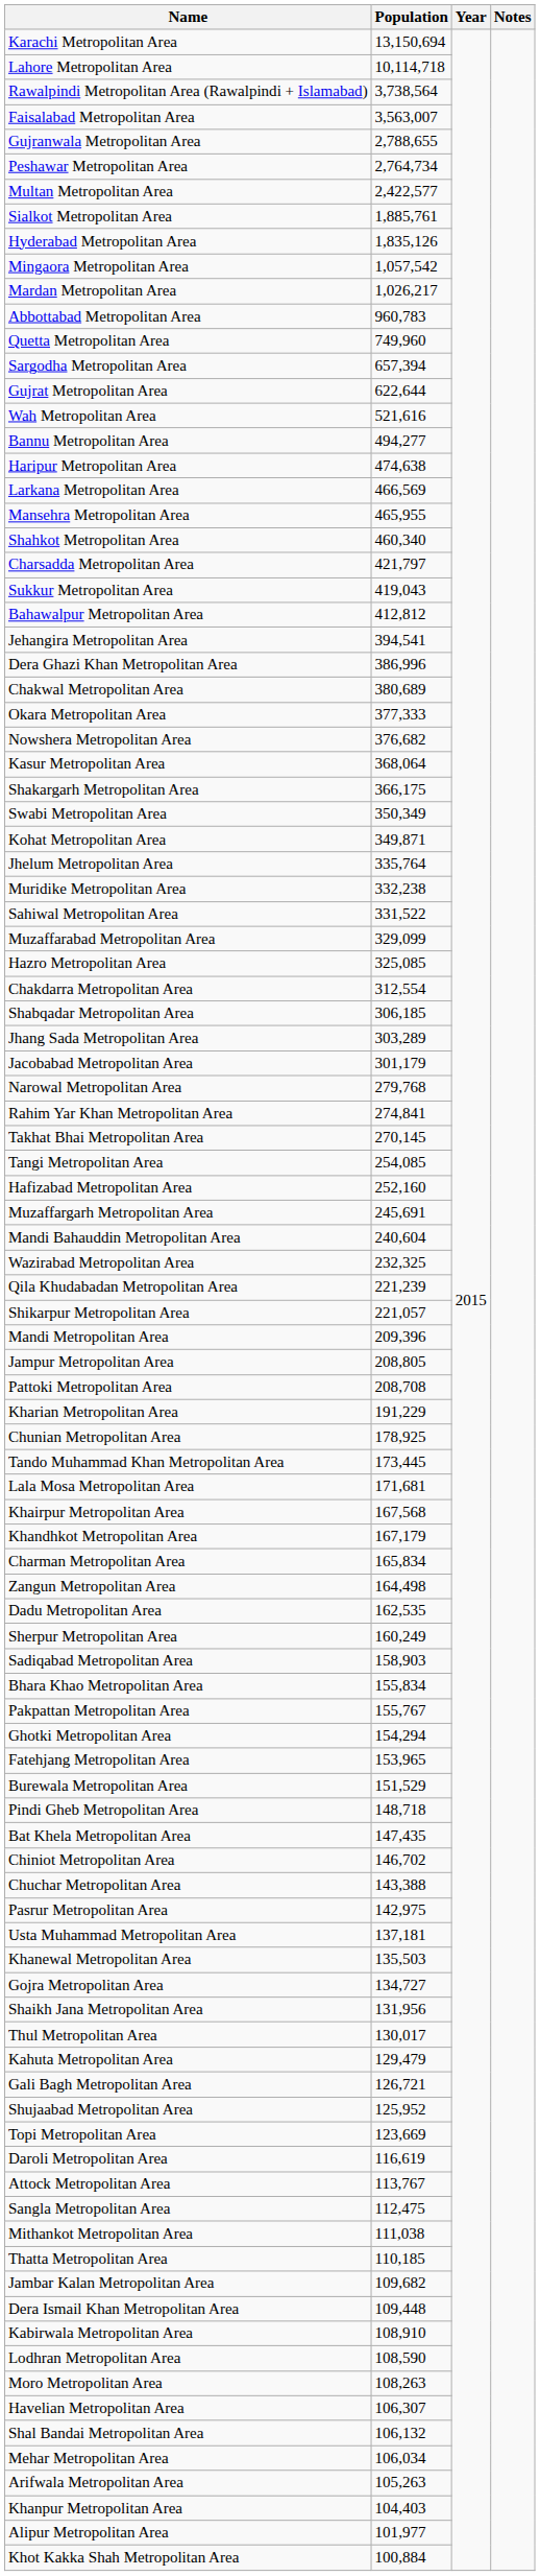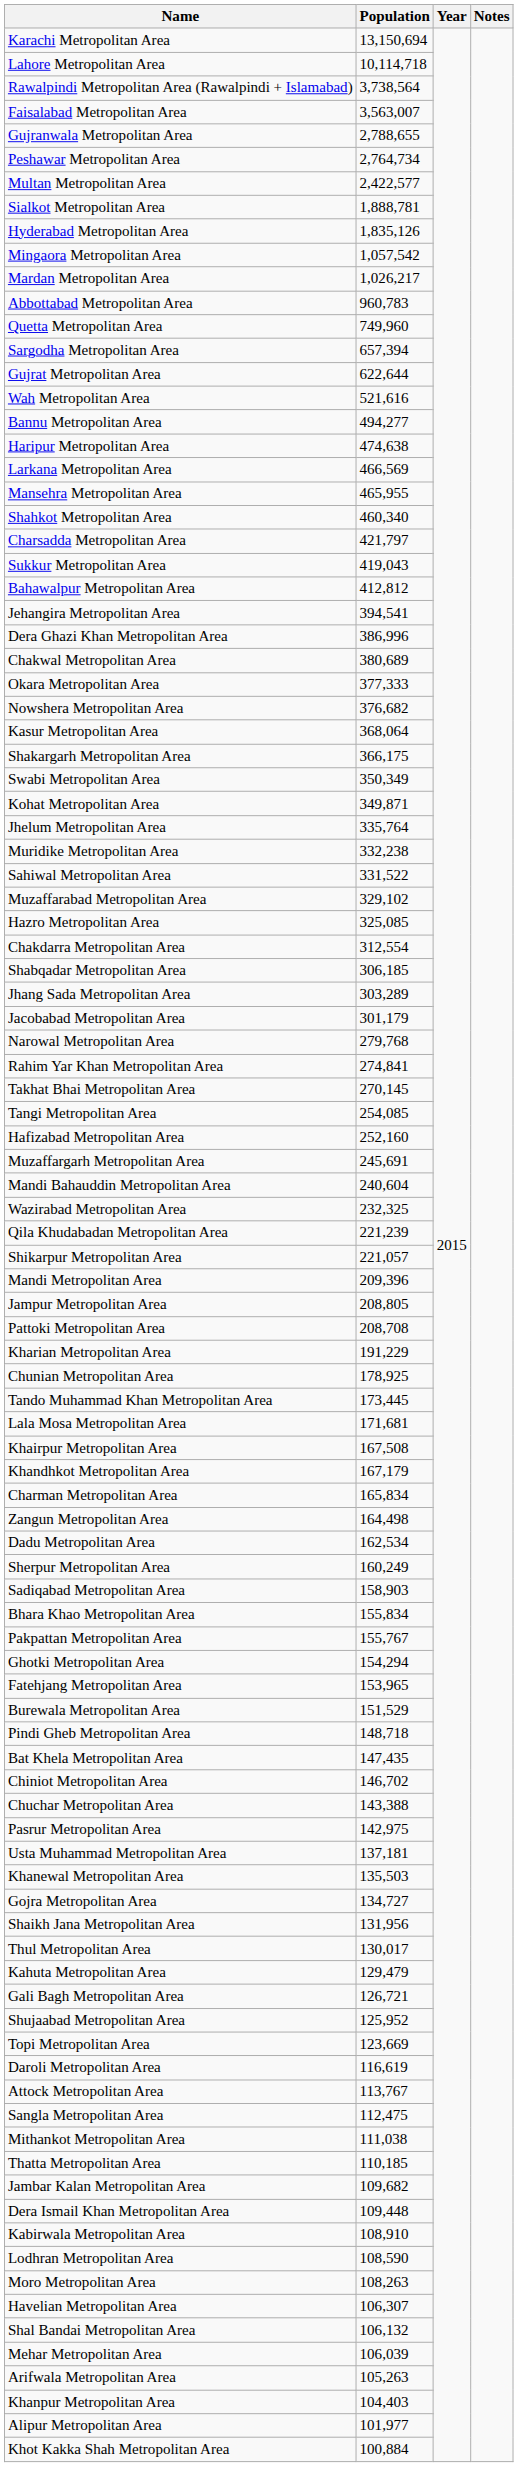 <table class="wikitable sortable">
 <tr>
 <th>Name</th>
 <th>Population</th>
 <th>Year</th>
 <th>Notes</th>
 </tr>
 <tr>
 <td><a href='#'>Karachi</a> Metropolitan Area</td>
 <td>13,150,694</td>
 <td rowspan="102">2015</td>
 <td rowspan="102"></td>
 </tr>
 <tr>
 <td><a href='#'>Lahore</a> Metropolitan Area</td>
 <td>10,114,718</td>
 </tr>
 <tr>
 <td><a href='#'>Rawalpindi</a> Metropolitan Area (Rawalpindi + <a href='#'>Islamabad</a>)</td>
 <td>3,738,564</td>
 </tr>
 <tr>
 <td><a href='#'>Faisalabad</a> Metropolitan Area</td>
 <td>3,563,007</td>
 </tr>
 <tr>
 <td><a href='#'>Gujranwala</a> Metropolitan Area</td>
 <td>2,788,655</td>
 </tr>
 <tr>
 <td><a href='#'>Peshawar</a> Metropolitan Area</td>
 <td>2,764,734</td>
 </tr>
 <tr>
 <td><a href='#'>Multan</a> Metropolitan Area</td>
 <td>2,422,577</td>
 </tr>
 <tr>
 <td><a href='#'>Sialkot</a> Metropolitan Area</td>
-<td>1,885,761</td>
+<td>1,888,781</td>
 </tr>
 <tr>
 <td><a href='#'>Hyderabad</a> Metropolitan Area</td>
 <td>1,835,126</td>
 </tr>
 <tr>
 <td><a href='#'>Mingaora</a> Metropolitan Area</td>
 <td>1,057,542</td>
 </tr>
 <tr>
 <td><a href='#'>Mardan</a> Metropolitan Area</td>
 <td>1,026,217</td>
 </tr>
 <tr>
 <td><a href='#'>Abbottabad</a> Metropolitan Area</td>
 <td>960,783</td>
 </tr>
 <tr>
 <td><a href='#'>Quetta</a> Metropolitan Area</td>
 <td>749,960</td>
 </tr>
 <tr>
 <td><a href='#'>Sargodha</a> Metropolitan Area</td>
 <td>657,394</td>
 </tr>
 <tr>
 <td><a href='#'>Gujrat</a> Metropolitan Area</td>
 <td>622,644</td>
 </tr>
 <tr>
 <td><a href='#'>Wah</a> Metropolitan Area</td>
 <td>521,616</td>
 </tr>
 <tr>
 <td><a href='#'>Bannu</a> Metropolitan Area</td>
 <td>494,277</td>
 </tr>
 <tr>
 <td><a href='#'>Haripur</a> Metropolitan Area</td>
 <td>474,638</td>
 </tr>
 <tr>
 <td><a href='#'>Larkana</a> Metropolitan Area</td>
 <td>466,569</td>
 </tr>
 <tr>
 <td><a href='#'>Mansehra</a> Metropolitan Area</td>
 <td>465,955</td>
 </tr>
 <tr>
 <td><a href='#'>Shahkot</a> Metropolitan Area</td>
 <td>460,340</td>
 </tr>
 <tr>
 <td><a href='#'>Charsadda</a> Metropolitan Area</td>
 <td>421,797</td>
 </tr>
 <tr>
 <td><a href='#'>Sukkur</a> Metropolitan Area</td>
 <td>419,043</td>
 </tr>
 <tr>
 <td><a href='#'>Bahawalpur</a> Metropolitan Area</td>
 <td>412,812</td>
 </tr>
 <tr>
 <td>Jehangira Metropolitan Area</td>
 <td>394,541</td>
 </tr>
 <tr>
 <td>Dera Ghazi Khan Metropolitan Area</td>
 <td>386,996</td>
 </tr>
 <tr>
 <td>Chakwal Metropolitan Area</td>
 <td>380,689</td>
 </tr>
 <tr>
 <td>Okara Metropolitan Area</td>
 <td>377,333</td>
 </tr>
 <tr>
 <td>Nowshera Metropolitan Area</td>
 <td>376,682</td>
 </tr>
 <tr>
 <td>Kasur Metropolitan Area</td>
 <td>368,064</td>
 </tr>
 <tr>
 <td>Shakargarh Metropolitan Area</td>
 <td>366,175</td>
 </tr>
 <tr>
 <td>Swabi Metropolitan Area</td>
 <td>350,349</td>
 </tr>
 <tr>
 <td>Kohat Metropolitan Area</td>
 <td>349,871</td>
 </tr>
 <tr>
 <td>Jhelum Metropolitan Area</td>
 <td>335,764</td>
 </tr>
 <tr>
 <td>Muridike Metropolitan Area</td>
 <td>332,238</td>
 </tr>
 <tr>
 <td>Sahiwal Metropolitan Area</td>
 <td>331,522</td>
 </tr>
 <tr>
 <td>Muzaffarabad Metropolitan Area</td>
-<td>329,099</td>
+<td>329,102</td>
 </tr>
 <tr>
 <td>Hazro Metropolitan Area</td>
 <td>325,085</td>
 </tr>
 <tr>
 <td>Chakdarra Metropolitan Area</td>
 <td>312,554</td>
 </tr>
 <tr>
 <td>Shabqadar Metropolitan Area</td>
 <td>306,185</td>
 </tr>
 <tr>
 <td>Jhang Sada Metropolitan Area</td>
 <td>303,289</td>
 </tr>
 <tr>
 <td>Jacobabad Metropolitan Area</td>
 <td>301,179</td>
 </tr>
 <tr>
 <td>Narowal Metropolitan Area</td>
 <td>279,768</td>
 </tr>
 <tr>
 <td>Rahim Yar Khan Metropolitan Area</td>
 <td>274,841</td>
 </tr>
 <tr>
 <td>Takhat Bhai Metropolitan Area</td>
 <td>270,145</td>
 </tr>
 <tr>
 <td>Tangi Metropolitan Area</td>
 <td>254,085</td>
 </tr>
 <tr>
 <td>Hafizabad Metropolitan Area</td>
 <td>252,160</td>
 </tr>
 <tr>
 <td>Muzaffargarh Metropolitan Area</td>
 <td>245,691</td>
 </tr>
 <tr>
 <td>Mandi Bahauddin Metropolitan Area</td>
 <td>240,604</td>
 </tr>
 <tr>
 <td>Wazirabad Metropolitan Area</td>
 <td>232,325</td>
 </tr>
 <tr>
 <td>Qila Khudabadan Metropolitan Area</td>
 <td>221,239</td>
 </tr>
 <tr>
 <td>Shikarpur Metropolitan Area</td>
 <td>221,057</td>
 </tr>
 <tr>
 <td>Mandi Metropolitan Area</td>
 <td>209,396</td>
 </tr>
 <tr>
 <td>Jampur Metropolitan Area</td>
 <td>208,805</td>
 </tr>
 <tr>
 <td>Pattoki Metropolitan Area</td>
 <td>208,708</td>
 </tr>
 <tr>
 <td>Kharian Metropolitan Area</td>
 <td>191,229</td>
 </tr>
 <tr>
 <td>Chunian Metropolitan Area</td>
 <td>178,925</td>
 </tr>
 <tr>
 <td>Tando Muhammad Khan Metropolitan Area</td>
 <td>173,445</td>
 </tr>
 <tr>
 <td>Lala Mosa Metropolitan Area</td>
 <td>171,681</td>
 </tr>
 <tr>
 <td>Khairpur Metropolitan Area</td>
-<td>167,568</td>
+<td>167,508</td>
 </tr>
 <tr>
 <td>Khandhkot Metropolitan Area</td>
 <td>167,179</td>
 </tr>
 <tr>
 <td>Charman Metropolitan Area</td>
 <td>165,834</td>
 </tr>
 <tr>
 <td>Zangun Metropolitan Area</td>
 <td>164,498</td>
 </tr>
 <tr>
 <td>Dadu Metropolitan Area</td>
-<td>162,535</td>
+<td>162,534</td>
 </tr>
 <tr>
 <td>Sherpur Metropolitan Area</td>
 <td>160,249</td>
 </tr>
 <tr>
 <td>Sadiqabad Metropolitan Area</td>
 <td>158,903</td>
 </tr>
 <tr>
 <td>Bhara Khao Metropolitan Area</td>
 <td>155,834</td>
 </tr>
 <tr>
 <td>Pakpattan Metropolitan Area</td>
 <td>155,767</td>
 </tr>
 <tr>
 <td>Ghotki Metropolitan Area</td>
 <td>154,294</td>
 </tr>
 <tr>
 <td>Fatehjang Metropolitan Area</td>
 <td>153,965</td>
 </tr>
 <tr>
 <td>Burewala Metropolitan Area</td>
 <td>151,529</td>
 </tr>
 <tr>
 <td>Pindi Gheb Metropolitan Area</td>
 <td>148,718</td>
 </tr>
 <tr>
 <td>Bat Khela Metropolitan Area</td>
 <td>147,435</td>
 </tr>
 <tr>
 <td>Chiniot Metropolitan Area</td>
 <td>146,702</td>
 </tr>
 <tr>
 <td>Chuchar Metropolitan Area</td>
 <td>143,388</td>
 </tr>
 <tr>
 <td>Pasrur Metropolitan Area</td>
 <td>142,975</td>
 </tr>
 <tr>
 <td>Usta Muhammad Metropolitan Area</td>
 <td>137,181</td>
 </tr>
 <tr>
 <td>Khanewal Metropolitan Area</td>
 <td>135,503</td>
 </tr>
 <tr>
 <td>Gojra Metropolitan Area</td>
 <td>134,727</td>
 </tr>
 <tr>
 <td>Shaikh Jana Metropolitan Area</td>
 <td>131,956</td>
 </tr>
 <tr>
 <td>Thul Metropolitan Area</td>
 <td>130,017</td>
 </tr>
 <tr>
 <td>Kahuta Metropolitan Area</td>
 <td>129,479</td>
 </tr>
 <tr>
 <td>Gali Bagh Metropolitan Area</td>
 <td>126,721</td>
 </tr>
 <tr>
 <td>Shujaabad Metropolitan Area</td>
 <td>125,952</td>
 </tr>
 <tr>
 <td>Topi Metropolitan Area</td>
 <td>123,669</td>
 </tr>
 <tr>
 <td>Daroli Metropolitan Area</td>
 <td>116,619</td>
 </tr>
 <tr>
 <td>Attock Metropolitan Area</td>
 <td>113,767</td>
 </tr>
 <tr>
 <td>Sangla Metropolitan Area</td>
 <td>112,475</td>
 </tr>
 <tr>
 <td>Mithankot Metropolitan Area</td>
 <td>111,038</td>
 </tr>
 <tr>
 <td>Thatta Metropolitan Area</td>
 <td>110,185</td>
 </tr>
 <tr>
 <td>Jambar Kalan Metropolitan Area</td>
 <td>109,682</td>
 </tr>
 <tr>
 <td>Dera Ismail Khan Metropolitan Area</td>
 <td>109,448</td>
 </tr>
 <tr>
 <td>Kabirwala Metropolitan Area</td>
 <td>108,910</td>
 </tr>
 <tr>
 <td>Lodhran Metropolitan Area</td>
 <td>108,590</td>
 </tr>
 <tr>
 <td>Moro Metropolitan Area</td>
 <td>108,263</td>
 </tr>
 <tr>
 <td>Havelian Metropolitan Area</td>
 <td>106,307</td>
 </tr>
 <tr>
 <td>Shal Bandai Metropolitan Area</td>
 <td>106,132</td>
 </tr>
 <tr>
 <td>Mehar Metropolitan Area</td>
-<td>106,034</td>
+<td>106,039</td>
 </tr>
 <tr>
 <td>Arifwala Metropolitan Area</td>
 <td>105,263</td>
 </tr>
 <tr>
 <td>Khanpur Metropolitan Area</td>
 <td>104,403</td>
 </tr>
 <tr>
 <td>Alipur Metropolitan Area</td>
 <td>101,977</td>
 </tr>
 <tr>
 <td>Khot Kakka Shah Metropolitan Area</td>
 <td>100,884</td>
 </tr>
 </table>
